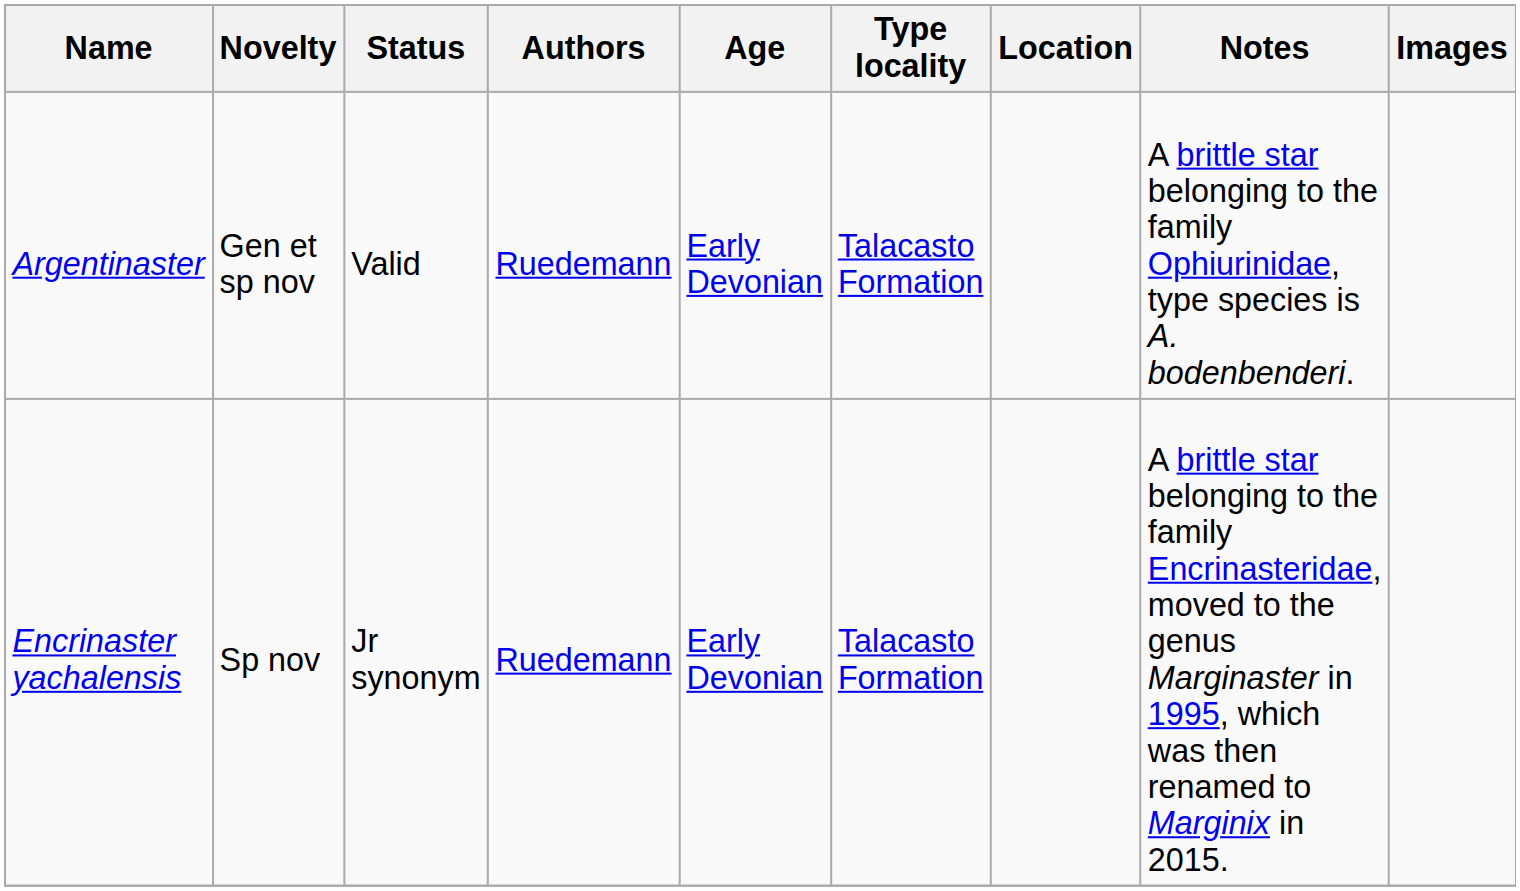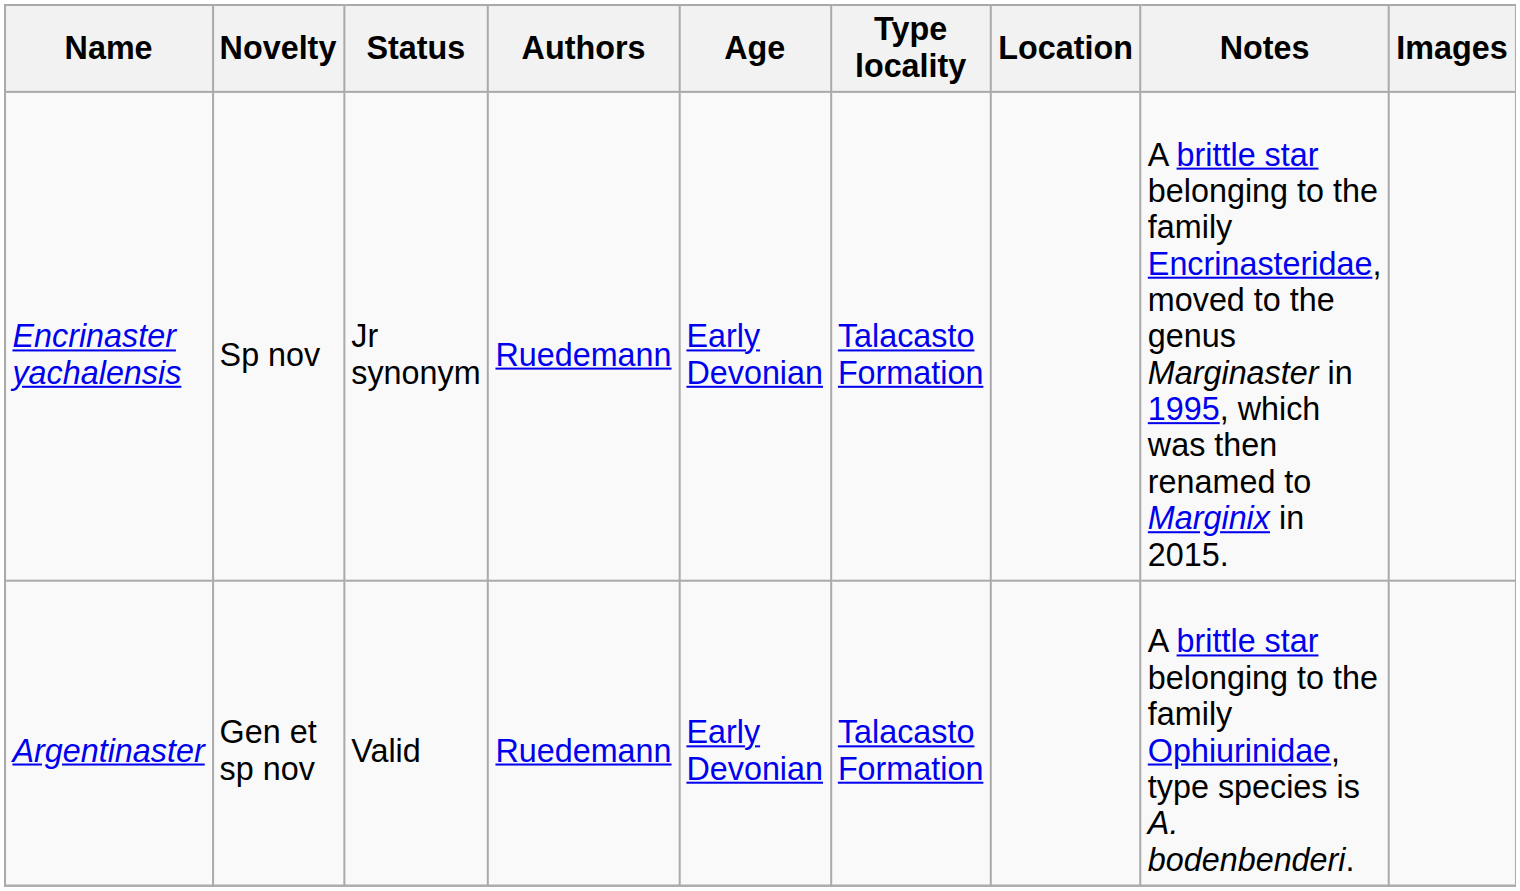 <table class="wikitable sortable" align="center" width="100%">
 <tr>
 <th>Name</th>
 <th>Novelty</th>
 <th>Status</th>
 <th>Authors</th>
 <th>Age</th>
 <th>Type locality</th>
 <th>Location</th>
 <th>Notes</th>
 <th>Images</th>
 </tr>
 <tr>
+<td><br><em><a href='#'>Encrinaster yachalensis</a></em></td>
+<td><br>Sp nov</td>
+<td><br>Jr synonym</td>
+<td><br><a href='#'>Ruedemann</a></td>
+<td><br><a href='#'>Early Devonian</a></td>
+<td><br><a href='#'>Talacasto Formation</a></td>
+<td><br></td>
+<td><br>A <a href='#'>brittle star</a> belonging to the family <a href='#'>Encrinasteridae</a>, moved to the genus <em>Marginaster</em> in <a href='#'>1995</a>, which was then renamed to <em><a href='#'>Marginix</a></em> in 2015.</td>
+<td></td>
+</tr>
+<tr>
 <td><br><em><a href='#'>Argentinaster</a></em></td>
 <td><br>Gen et sp nov</td>
 <td><br>Valid</td>
 <td><br><a href='#'>Ruedemann</a></td>
 <td><br><a href='#'>Early Devonian</a></td>
 <td><br><a href='#'>Talacasto Formation</a></td>
 <td><br></td>
 <td><br>A <a href='#'>brittle star</a> belonging to the family <a href='#'>Ophiurinidae</a>, type species is <em>A. bodenbenderi</em>.</td>
 <td></td>
 </tr>
 <tr>
-<td><br><em><a href='#'>Encrinaster yachalensis</a></em></td>
-<td><br>Sp nov</td>
-<td><br>Jr synonym</td>
-<td><br><a href='#'>Ruedemann</a></td>
-<td><br><a href='#'>Early Devonian</a></td>
-<td><br><a href='#'>Talacasto Formation</a></td>
-<td><br></td>
-<td><br>A <a href='#'>brittle star</a> belonging to the family <a href='#'>Encrinasteridae</a>, moved to the genus <em>Marginaster</em> in <a href='#'>1995</a>, which was then renamed to <em><a href='#'>Marginix</a></em> in 2015.</td>
-<td></td>
-</tr>
-<tr>
 </tr>
 </table>
